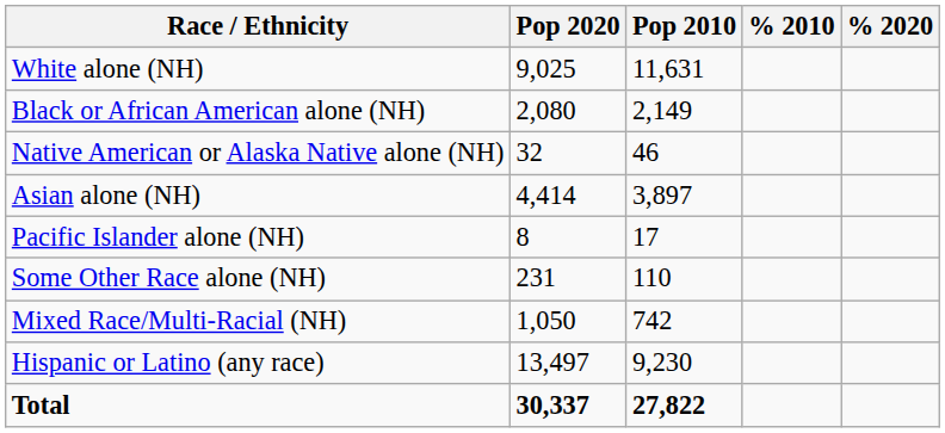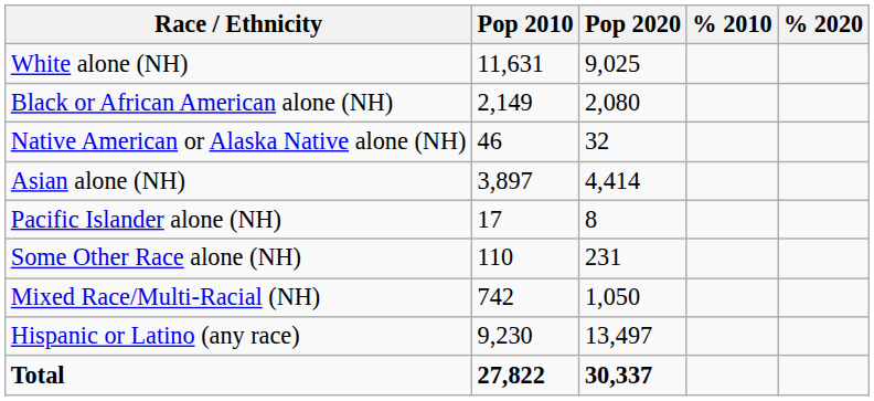 <table class="wikitable">
 <tr>
 <th>Race / Ethnicity</th>
+<th>Pop 2010</th>
 <th>Pop 2020</th>
-<th>Pop 2010</th>
 <th>% 2010</th>
 <th>% 2020</th>
 </tr>
 <tr>
 <td><a href='#'>White</a> alone (NH)</td>
+<td>11,631</td>
 <td>9,025</td>
-<td>11,631</td>
 <td></td>
 <td></td>
 </tr>
 <tr>
 <td><a href='#'>Black or African American</a> alone (NH)</td>
+<td>2,149</td>
 <td>2,080</td>
-<td>2,149</td>
 <td></td>
 <td></td>
 </tr>
 <tr>
 <td><a href='#'>Native American</a> or <a href='#'>Alaska Native</a> alone (NH)</td>
+<td>46</td>
 <td>32</td>
-<td>46</td>
 <td></td>
 <td></td>
 </tr>
 <tr>
 <td><a href='#'>Asian</a> alone (NH)</td>
+<td>3,897</td>
 <td>4,414</td>
-<td>3,897</td>
 <td></td>
 <td></td>
 </tr>
 <tr>
 <td><a href='#'>Pacific Islander</a> alone (NH)</td>
+<td>17</td>
 <td>8</td>
-<td>17</td>
 <td></td>
 <td></td>
 </tr>
 <tr>
 <td><a href='#'>Some Other Race</a> alone (NH)</td>
+<td>110</td>
 <td>231</td>
-<td>110</td>
 <td></td>
 <td></td>
 </tr>
 <tr>
 <td><a href='#'>Mixed Race/Multi-Racial</a> (NH)</td>
+<td>742</td>
 <td>1,050</td>
-<td>742</td>
 <td></td>
 <td></td>
 </tr>
 <tr>
 <td><a href='#'>Hispanic or Latino</a> (any race)</td>
+<td>9,230</td>
 <td>13,497</td>
-<td>9,230</td>
 <td></td>
 <td></td>
 </tr>
 <tr>
 <td><strong>Total</strong></td>
+<td><strong>27,822</strong></td>
 <td><strong>30,337</strong></td>
-<td><strong>27,822</strong></td>
 <td><strong></strong></td>
 <td><strong></strong></td>
 </tr>
 </table>
